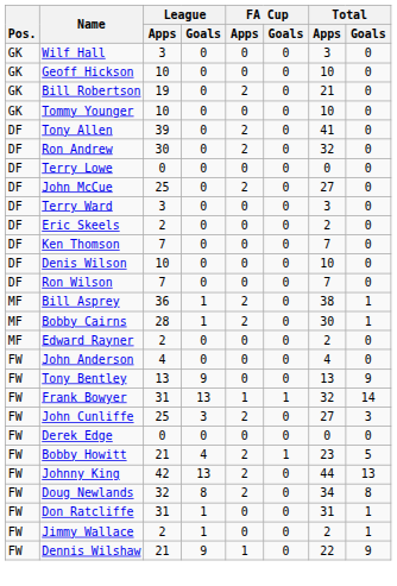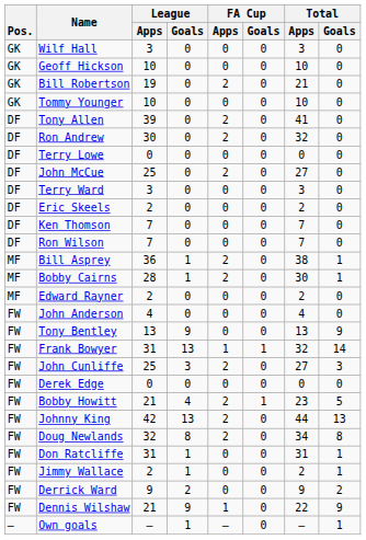 <table class="wikitable" style="text-align:center">
 <tr>
 <th rowspan="2" valign="bottom">Pos.</th>
 <th rowspan="2">Name</th>
 <th colspan="2" width="85">League</th>
 <th colspan="2" width="85">FA Cup</th>
 <th colspan="2" width="85">Total</th>
 </tr>
 <tr>
 <th>Apps</th>
 <th>Goals</th>
 <th>Apps</th>
 <th>Goals</th>
 <th>Apps</th>
 <th>Goals</th>
 </tr>
 <tr>
 <td align="left">GK</td>
 <td align="left"> <a href='#'>Wilf Hall</a></td>
 <td>3</td>
 <td>0</td>
 <td>0</td>
 <td>0</td>
 <td>3</td>
 <td>0</td>
 </tr>
 <tr>
 <td align="left">GK</td>
 <td align="left"> <a href='#'>Geoff Hickson</a></td>
 <td>10</td>
 <td>0</td>
 <td>0</td>
 <td>0</td>
 <td>10</td>
 <td>0</td>
 </tr>
 <tr>
 <td align="left">GK</td>
 <td align="left"> <a href='#'>Bill Robertson</a></td>
 <td>19</td>
 <td>0</td>
 <td>2</td>
 <td>0</td>
 <td>21</td>
 <td>0</td>
 </tr>
 <tr>
 <td align="left">GK</td>
 <td align="left"> <a href='#'>Tommy Younger</a></td>
 <td>10</td>
 <td>0</td>
 <td>0</td>
 <td>0</td>
 <td>10</td>
 <td>0</td>
 </tr>
 <tr>
 <td align="left">DF</td>
 <td align="left"> <a href='#'>Tony Allen</a></td>
 <td>39</td>
 <td>0</td>
 <td>2</td>
 <td>0</td>
 <td>41</td>
 <td>0</td>
 </tr>
 <tr>
 <td align="left">DF</td>
 <td align="left"> <a href='#'>Ron Andrew</a></td>
 <td>30</td>
 <td>0</td>
 <td>2</td>
 <td>0</td>
 <td>32</td>
 <td>0</td>
 </tr>
 <tr>
 <td align="left">DF</td>
 <td align="left"> <a href='#'>Terry Lowe</a></td>
 <td>0</td>
 <td>0</td>
 <td>0</td>
 <td>0</td>
 <td>0</td>
 <td>0</td>
 </tr>
 <tr>
 <td align="left">DF</td>
 <td align="left"> <a href='#'>John McCue</a></td>
 <td>25</td>
 <td>0</td>
 <td>2</td>
 <td>0</td>
 <td>27</td>
 <td>0</td>
 </tr>
 <tr>
 <td align="left">DF</td>
 <td align="left"> <a href='#'>Terry Ward</a></td>
 <td>3</td>
 <td>0</td>
 <td>0</td>
 <td>0</td>
 <td>3</td>
 <td>0</td>
 </tr>
 <tr>
 <td align="left">DF</td>
 <td align="left"> <a href='#'>Eric Skeels</a></td>
 <td>2</td>
 <td>0</td>
 <td>0</td>
 <td>0</td>
 <td>2</td>
 <td>0</td>
 </tr>
 <tr>
 <td align="left">DF</td>
 <td align="left"> <a href='#'>Ken Thomson</a></td>
 <td>7</td>
 <td>0</td>
 <td>0</td>
 <td>0</td>
 <td>7</td>
-<td>0</td>
-</tr>
-<tr>
-<td align="left">DF</td>
-<td align="left"> <a href='#'>Denis Wilson</a></td>
-<td>10</td>
-<td>0</td>
-<td>0</td>
-<td>0</td>
-<td>10</td>
 <td>0</td>
 </tr>
 <tr>
 <td align="left">DF</td>
 <td align="left"> <a href='#'>Ron Wilson</a></td>
 <td>7</td>
 <td>0</td>
 <td>0</td>
 <td>0</td>
 <td>7</td>
 <td>0</td>
 </tr>
 <tr>
 <td align="left">MF</td>
 <td align="left"> <a href='#'>Bill Asprey</a></td>
 <td>36</td>
 <td>1</td>
 <td>2</td>
 <td>0</td>
 <td>38</td>
 <td>1</td>
 </tr>
 <tr>
 <td align="left">MF</td>
 <td align="left"> <a href='#'>Bobby Cairns</a></td>
 <td>28</td>
 <td>1</td>
 <td>2</td>
 <td>0</td>
 <td>30</td>
 <td>1</td>
 </tr>
 <tr>
 <td align="left">MF</td>
 <td align="left"> <a href='#'>Edward Rayner</a></td>
 <td>2</td>
 <td>0</td>
 <td>0</td>
 <td>0</td>
 <td>2</td>
 <td>0</td>
 </tr>
 <tr>
 <td align="left">FW</td>
 <td align="left"> <a href='#'>John Anderson</a></td>
 <td>4</td>
 <td>0</td>
 <td>0</td>
 <td>0</td>
 <td>4</td>
 <td>0</td>
 </tr>
 <tr>
 <td align="left">FW</td>
 <td align="left"> <a href='#'>Tony Bentley</a></td>
 <td>13</td>
 <td>9</td>
 <td>0</td>
 <td>0</td>
 <td>13</td>
 <td>9</td>
 </tr>
 <tr>
 <td align="left">FW</td>
 <td align="left"> <a href='#'>Frank Bowyer</a></td>
 <td>31</td>
 <td>13</td>
 <td>1</td>
 <td>1</td>
 <td>32</td>
 <td>14</td>
 </tr>
 <tr>
 <td align="left">FW</td>
 <td align="left"> <a href='#'>John Cunliffe</a></td>
 <td>25</td>
 <td>3</td>
 <td>2</td>
 <td>0</td>
 <td>27</td>
 <td>3</td>
 </tr>
 <tr>
 <td align="left">FW</td>
 <td align="left"> <a href='#'>Derek Edge</a></td>
 <td>0</td>
 <td>0</td>
 <td>0</td>
 <td>0</td>
 <td>0</td>
 <td>0</td>
 </tr>
 <tr>
 <td align="left">FW</td>
 <td align="left"> <a href='#'>Bobby Howitt</a></td>
 <td>21</td>
 <td>4</td>
 <td>2</td>
 <td>1</td>
 <td>23</td>
 <td>5</td>
 </tr>
 <tr>
 <td align="left">FW</td>
 <td align="left"> <a href='#'>Johnny King</a></td>
 <td>42</td>
 <td>13</td>
 <td>2</td>
 <td>0</td>
 <td>44</td>
 <td>13</td>
 </tr>
 <tr>
 <td align="left">FW</td>
 <td align="left"> <a href='#'>Doug Newlands</a></td>
 <td>32</td>
 <td>8</td>
 <td>2</td>
 <td>0</td>
 <td>34</td>
 <td>8</td>
 </tr>
 <tr>
 <td align="left">FW</td>
 <td align="left"> <a href='#'>Don Ratcliffe</a></td>
 <td>31</td>
 <td>1</td>
 <td>0</td>
 <td>0</td>
 <td>31</td>
 <td>1</td>
 </tr>
 <tr>
 <td align="left">FW</td>
 <td align="left"> <a href='#'>Jimmy Wallace</a></td>
 <td>2</td>
 <td>1</td>
 <td>0</td>
 <td>0</td>
 <td>2</td>
 <td>1</td>
 </tr>
 <tr>
 <td align="left">FW</td>
+<td align="left"> <a href='#'>Derrick Ward</a></td>
+<td>9</td>
+<td>2</td>
+<td>0</td>
+<td>0</td>
+<td>9</td>
+<td>2</td>
+</tr>
+<tr>
+<td align="left">FW</td>
 <td align="left"> <a href='#'>Dennis Wilshaw</a></td>
 <td>21</td>
 <td>9</td>
 <td>1</td>
 <td>0</td>
 <td>22</td>
 <td>9</td>
 </tr>
+<tr>
+<td align="left">–</td>
+<td align="left"><a href='#'>Own goals</a></td>
+<td>–</td>
+<td>1</td>
+<td>–</td>
+<td>0</td>
+<td>–</td>
+<td>1</td>
+</tr>
 </table>
